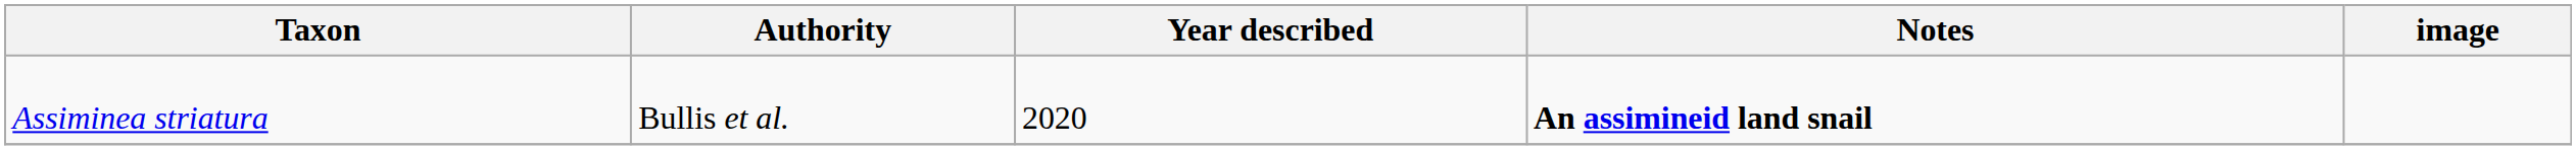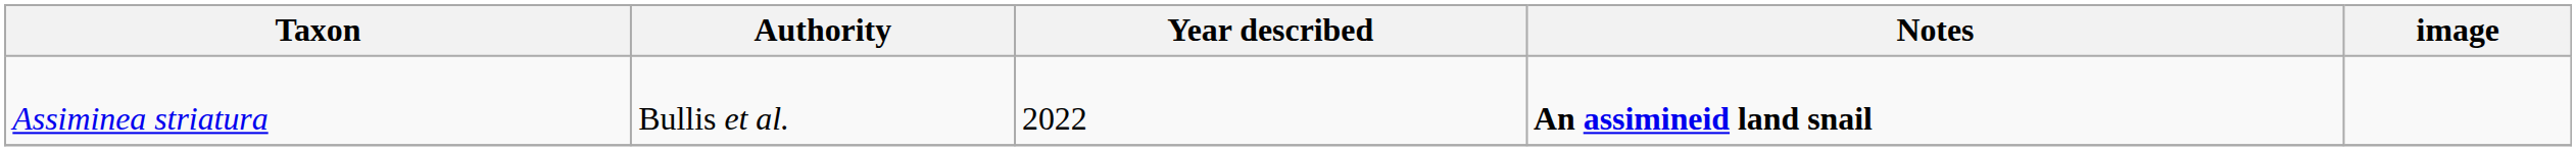 <table class="wikitable sortable" align="center" width="100%">
 <tr>
 <th>Taxon</th>
 <th>Authority</th>
 <th>Year described</th>
 <th>Notes</th>
 <th>image</th>
 </tr>
 <tr>
 <td><br><em><a href='#'>Assiminea striatura</a></em></td>
 <td><br>Bullis <em>et al.</em></td>
-<td><br>2020</td>
+<td><br>2022</td>
 <td><strong><br>An <a href='#'>assimineid</a> land snail</strong></td>
 <td></td>
 </tr>
 <tr>
 </tr>
 </table>
